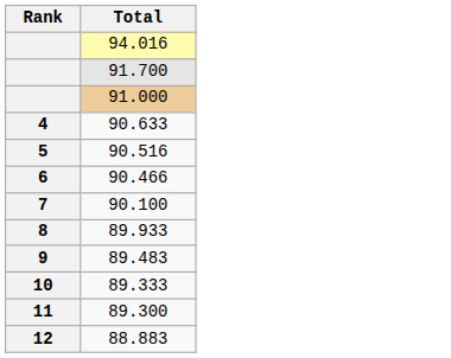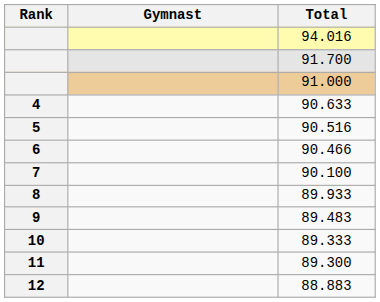 <table class="wikitable sortable" style="text-align:center; font-size:95%">
 <tr>
 <th scope="col" style="width:50px;">Rank</th>
+<th scope="col" style="width:180px;">Gymnast</th>
 <th scope="col" style="width:80px;">Total</th>
 </tr>
 <tr style="background:#fffcaf;">
 <th scope=row style="text-align:center"></th>
+<td style="text-align:left;"></td>
 <td>94.016</td>
 </tr>
 <tr style="background:#e5e5e5;">
 <th scope=row style="text-align:center"></th>
+<td style="text-align:left;"></td>
 <td>91.700</td>
 </tr>
 <tr style="background:#ec9;">
 <th scope=row style="text-align:center"></th>
+<td style="text-align:left;"></td>
 <td>91.000</td>
 </tr>
 <tr>
 <th scope=row style="text-align:center">4</th>
+<td style="text-align:left;"></td>
 <td>90.633</td>
 </tr>
 <tr>
 <th scope=row style="text-align:center">5</th>
+<td style="text-align:left;"></td>
 <td>90.516</td>
 </tr>
 <tr>
 <th scope=row style="text-align:center">6</th>
+<td style="text-align:left;"></td>
 <td>90.466</td>
 </tr>
 <tr>
 <th scope=row style="text-align:center">7</th>
+<td style="text-align:left;"></td>
 <td>90.100</td>
 </tr>
 <tr>
 <th scope=row style="text-align:center">8</th>
+<td style="text-align:left;"></td>
 <td>89.933</td>
 </tr>
 <tr>
 <th scope=row style="text-align:center">9</th>
+<td style="text-align:left;"></td>
 <td>89.483</td>
 </tr>
 <tr>
 <th scope=row style="text-align:center">10</th>
+<td style="text-align:left;"></td>
 <td>89.333</td>
 </tr>
 <tr>
 <th scope=row style="text-align:center">11</th>
+<td style="text-align:left;"></td>
 <td>89.300</td>
 </tr>
 <tr>
 <th scope=row style="text-align:center">12</th>
+<td style="text-align:left;"></td>
 <td>88.883</td>
 </tr>
 </table>
